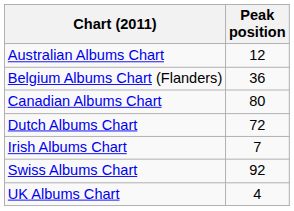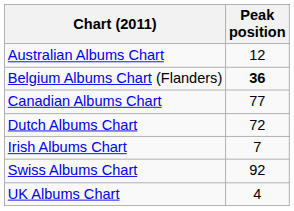 <table class="wikitable">
 <tr>
 <th>Chart (2011)</th>
 <th>Peak<br>position</th>
 </tr>
 <tr>
 <td><a href='#'>Australian Albums Chart</a></td>
 <td style="text-align:center;">12</td>
 </tr>
 <tr>
 <td><a href='#'>Belgium Albums Chart</a> (Flanders)</td>
-<td style="text-align:center;">36</td>
+<td style="text-align:center;"><strong>36</strong></td>
 </tr>
 <tr>
 <td><a href='#'>Canadian Albums Chart</a></td>
-<td style="text-align:center;">80</td>
+<td style="text-align:center;">77</td>
 </tr>
 <tr>
 <td><a href='#'>Dutch Albums Chart</a></td>
 <td style="text-align:center;">72</td>
 </tr>
 <tr>
 <td><a href='#'>Irish Albums Chart</a></td>
 <td style="text-align:center;">7</td>
 </tr>
 <tr>
 <td><a href='#'>Swiss Albums Chart</a></td>
 <td style="text-align:center;">92</td>
 </tr>
 <tr>
 <td><a href='#'>UK Albums Chart</a></td>
 <td style="text-align:center;">4</td>
 </tr>
 </table>
